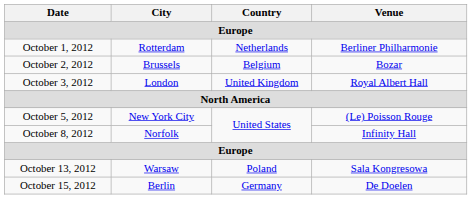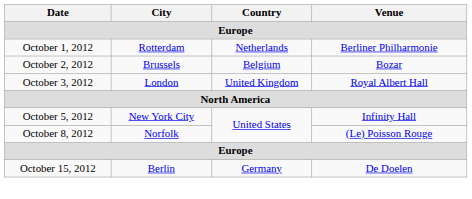 <table class="wikitable" style="text-align:center;">
 <tr>
 <th style="width:150px;">Date</th>
 <th style="width:140px;">City</th>
 <th style="width:140px;">Country</th>
 <th style="width:220px;">Venue</th>
 </tr>
 <tr style="background:#ddd;">
 <td colspan="4"><strong>Europe</strong></td>
 </tr>
 <tr>
 <td>October 1, 2012</td>
 <td><a href='#'>Rotterdam</a></td>
 <td><a href='#'>Netherlands</a></td>
 <td><a href='#'>Berliner Philharmonie</a></td>
 </tr>
 <tr>
 <td>October 2, 2012</td>
 <td><a href='#'>Brussels</a></td>
 <td rowspan="1"><a href='#'>Belgium</a></td>
 <td><a href='#'>Bozar</a></td>
 </tr>
 <tr>
 <td>October 3, 2012</td>
 <td><a href='#'>London</a></td>
 <td><a href='#'>United Kingdom</a></td>
 <td><a href='#'>Royal Albert Hall</a></td>
 </tr>
 <tr style="background:#ddd;">
 <td colspan="4"><strong>North America</strong></td>
 </tr>
 <tr>
 <td>October 5, 2012</td>
 <td><a href='#'>New York City</a></td>
 <td rowspan="2"><a href='#'>United States</a></td>
-<td><a href='#'>(Le) Poisson Rouge</a></td>
+<td><a href='#'>Infinity Hall</a></td>
 </tr>
 <tr>
 <td>October 8, 2012</td>
 <td><a href='#'>Norfolk</a></td>
-<td><a href='#'>Infinity Hall</a></td>
+<td><a href='#'>(Le) Poisson Rouge</a></td>
 </tr>
 <tr style="background:#ddd;">
 <td colspan="4"><strong>Europe</strong></td>
-</tr>
-<tr>
-<td>October 13, 2012</td>
-<td><a href='#'>Warsaw</a></td>
-<td><a href='#'>Poland</a></td>
-<td><a href='#'>Sala Kongresowa</a></td>
 </tr>
 <tr>
 <td>October 15, 2012</td>
 <td><a href='#'>Berlin</a></td>
 <td><a href='#'>Germany</a></td>
 <td><a href='#'>De Doelen</a></td>
 </tr>
 </table>
